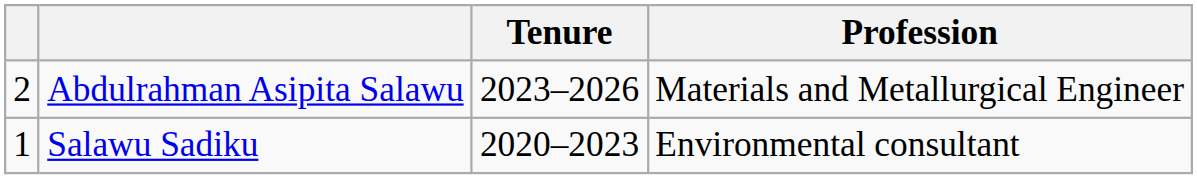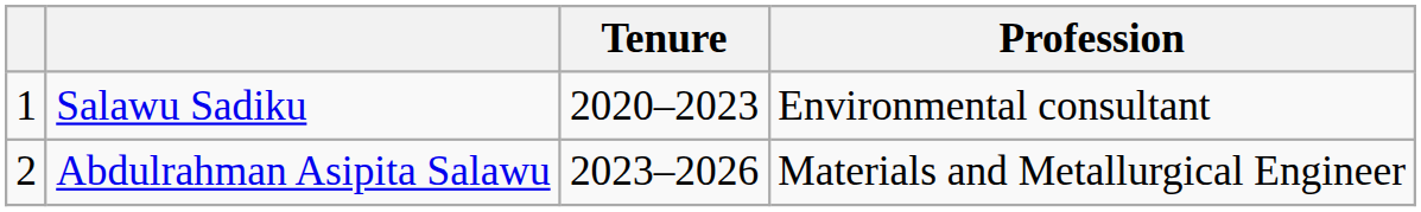 <table class="wikitable">
 <tr>
 <th></th>
 <th></th>
 <th>Tenure</th>
 <th>Profession</th>
 </tr>
 <tr>
+<td>1</td>
+<td><a href='#'>Salawu Sadiku</a></td>
+<td>2020–2023</td>
+<td>Environmental consultant</td>
+</tr>
+<tr>
 <td>2</td>
 <td><a href='#'>Abdulrahman Asipita Salawu</a></td>
 <td>2023–2026</td>
 <td>Materials and Metallurgical Engineer</td>
 </tr>
-<tr>
-<td>1</td>
-<td><a href='#'>Salawu Sadiku</a></td>
-<td>2020–2023</td>
-<td>Environmental consultant</td>
-</tr>
 </table>
